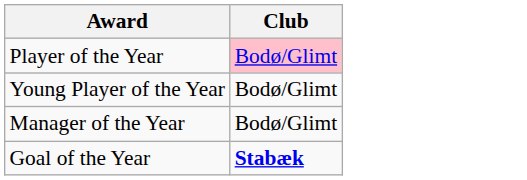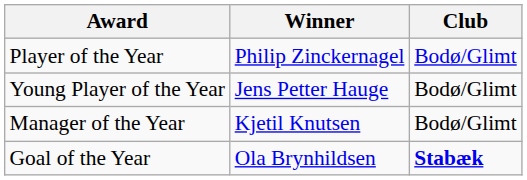 <table class="wikitable">
 <tr>
 <th>Award</th>
+<th>Winner</th>
 <th>Club</th>
 </tr>
 <tr>
 <td>Player of the Year</td>
-<td style="background: pink;"><a href='#'>Bodø/Glimt</a></td>
+<td> <a href='#'>Philip Zinckernagel</a></td>
+<td><a href='#'>Bodø/Glimt</a></td>
 </tr>
 <tr>
 <td>Young Player of the Year</td>
+<td> <a href='#'>Jens Petter Hauge</a></td>
 <td>Bodø/Glimt</td>
 </tr>
 <tr>
 <td>Manager of the Year</td>
+<td> <a href='#'>Kjetil Knutsen</a></td>
 <td>Bodø/Glimt</td>
 </tr>
 <tr>
 <td>Goal of the Year</td>
+<td> <a href='#'>Ola Brynhildsen</a></td>
 <td><strong><a href='#'>Stabæk</a></strong></td>
 </tr>
 </table>
